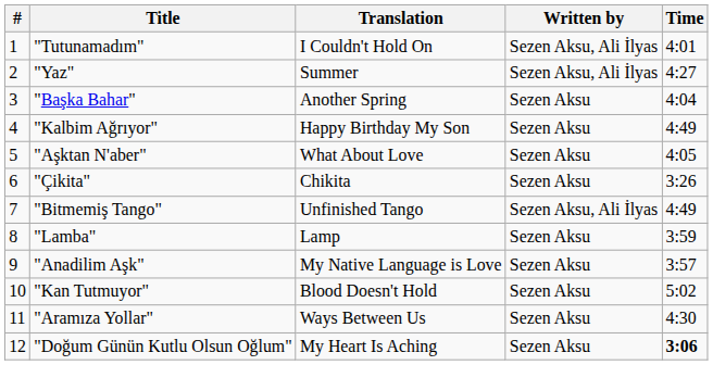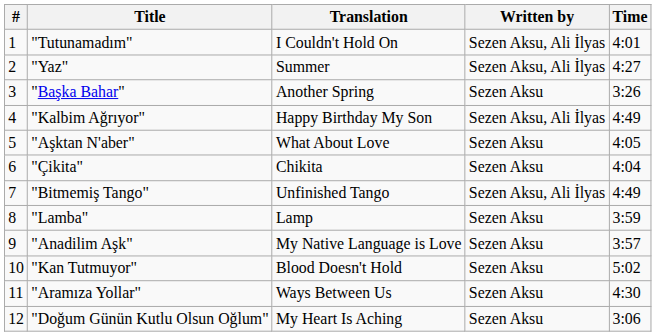 <table class="wikitable">
 <tr>
 <th>#</th>
 <th>Title</th>
 <th>Translation</th>
 <th>Written by</th>
 <th>Time</th>
 </tr>
 <tr>
 <td>1</td>
 <td>"Tutunamadım"</td>
 <td>I Couldn't Hold On</td>
 <td>Sezen Aksu, Ali İlyas</td>
 <td>4:01</td>
 </tr>
 <tr>
 <td>2</td>
 <td>"Yaz"</td>
 <td>Summer</td>
 <td>Sezen Aksu, Ali İlyas</td>
 <td>4:27</td>
 </tr>
 <tr>
 <td>3</td>
 <td>"<a href='#'>Başka Bahar</a>"</td>
 <td>Another Spring</td>
 <td>Sezen Aksu</td>
-<td>4:04</td>
+<td>3:26</td>
 </tr>
 <tr>
 <td>4</td>
 <td>"Kalbim Ağrıyor"</td>
 <td>Happy Birthday My Son</td>
-<td>Sezen Aksu</td>
+<td>Sezen Aksu, Ali İlyas</td>
 <td>4:49</td>
 </tr>
 <tr>
 <td>5</td>
 <td>"Aşktan N'aber"</td>
 <td>What About Love</td>
 <td>Sezen Aksu</td>
 <td>4:05</td>
 </tr>
 <tr>
 <td>6</td>
 <td>"Çikita"</td>
 <td>Chikita</td>
 <td>Sezen Aksu</td>
-<td>3:26</td>
+<td>4:04</td>
 </tr>
 <tr>
 <td>7</td>
 <td>"Bitmemiş Tango"</td>
 <td>Unfinished Tango</td>
 <td>Sezen Aksu, Ali İlyas</td>
 <td>4:49</td>
 </tr>
 <tr>
 <td>8</td>
 <td>"Lamba"</td>
 <td>Lamp</td>
 <td>Sezen Aksu</td>
 <td>3:59</td>
 </tr>
 <tr>
 <td>9</td>
 <td>"Anadilim Aşk"</td>
 <td>My Native Language is Love</td>
 <td>Sezen Aksu</td>
 <td>3:57</td>
 </tr>
 <tr>
 <td>10</td>
 <td>"Kan Tutmuyor"</td>
 <td>Blood Doesn't Hold</td>
 <td>Sezen Aksu</td>
 <td>5:02</td>
 </tr>
 <tr>
 <td>11</td>
 <td>"Aramıza Yollar"</td>
 <td>Ways Between Us</td>
 <td>Sezen Aksu</td>
 <td>4:30</td>
 </tr>
 <tr>
 <td>12</td>
 <td>"Doğum Günün Kutlu Olsun Oğlum"</td>
 <td>My Heart Is Aching</td>
 <td>Sezen Aksu</td>
-<td><strong>3:06</strong></td>
+<td>3:06</td>
 </tr>
 </table>
